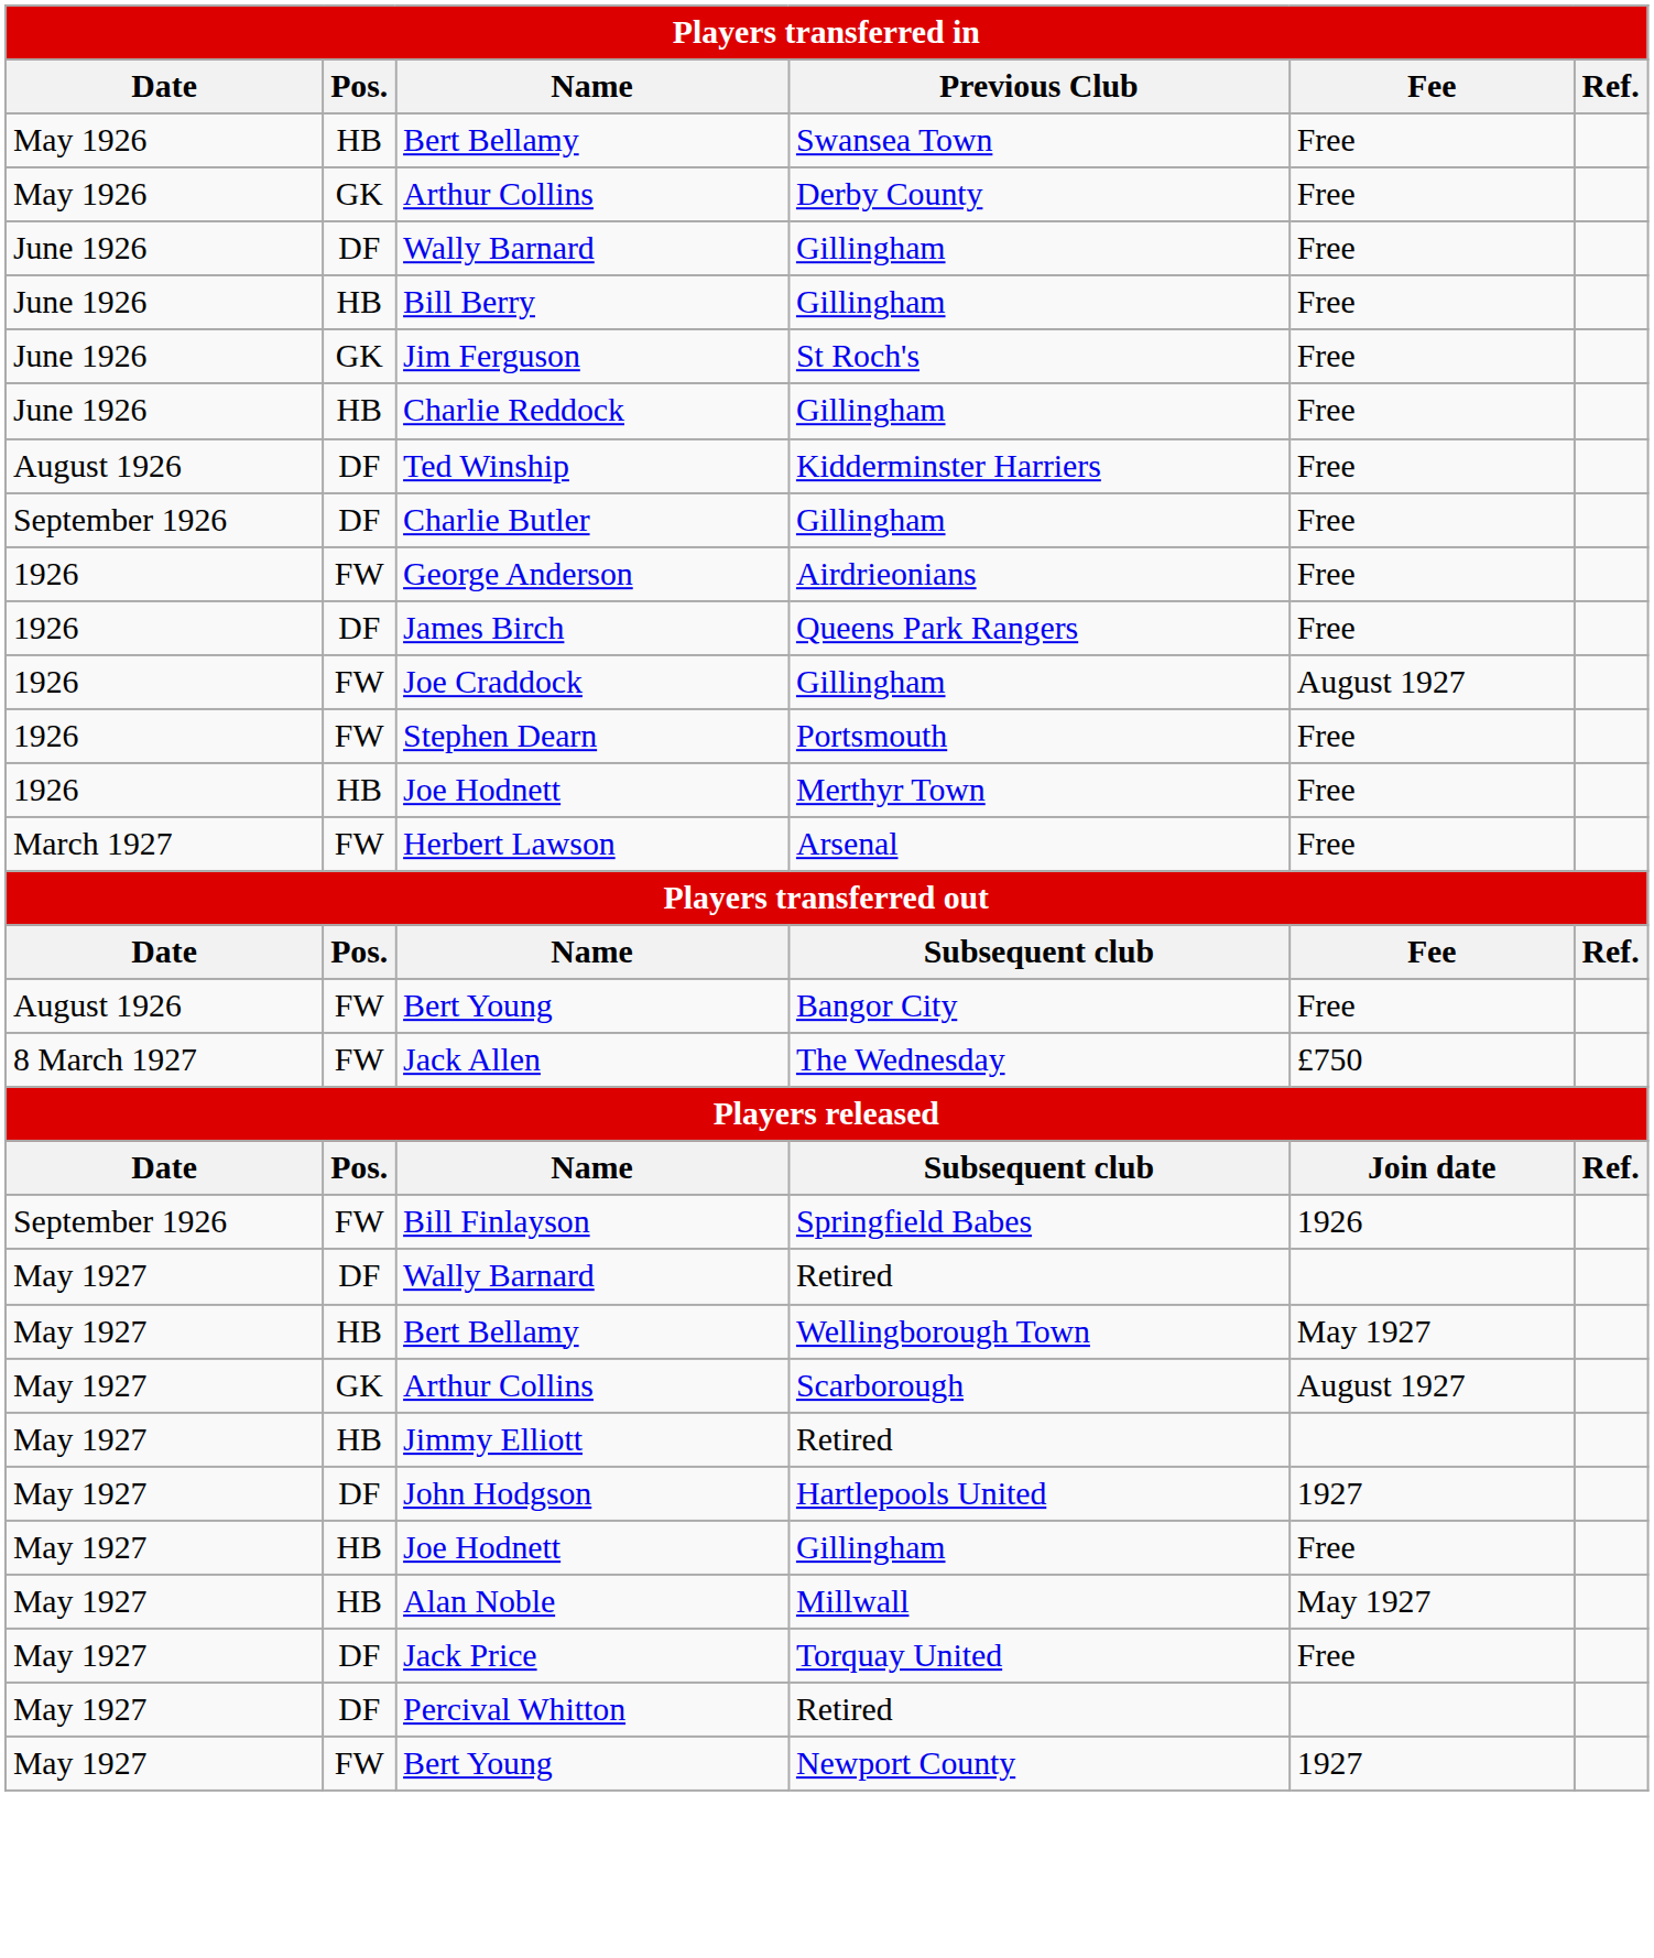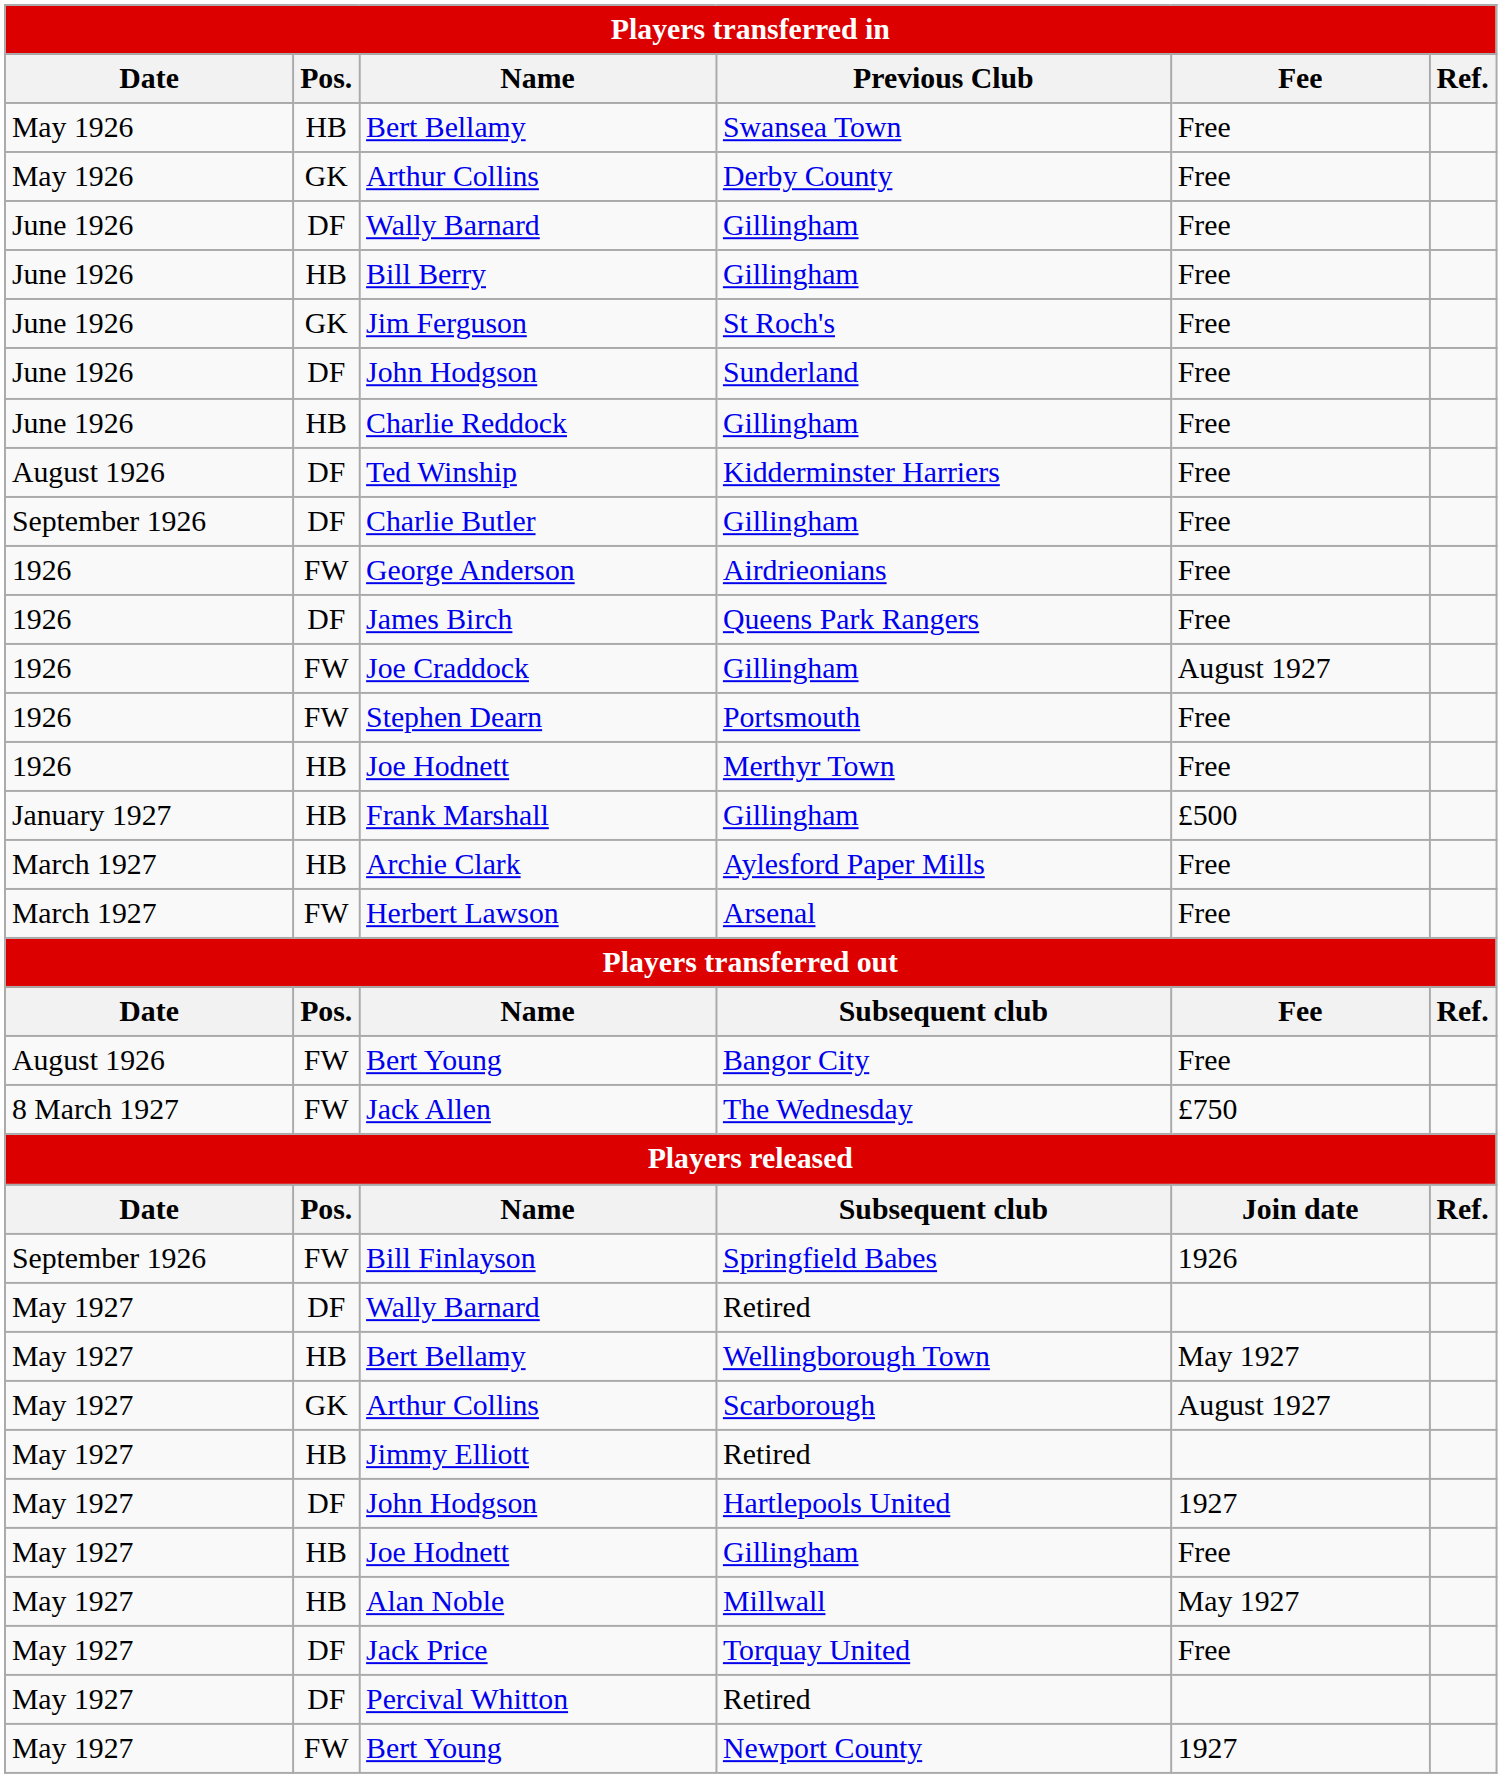 <table style="font-size:95%;" class="wikitable">
 <tr>
 <th style="background:#d00; color:white; text-align:center;" colspan="6">Players transferred in</th>
 </tr>
 <tr>
 <th style="width:140px;">Date</th>
 <th style="width:25px;">Pos.</th>
 <th style="width:175px;">Name</th>
 <th style="width:225px;">Previous Club</th>
 <th style="width:125px;">Fee</th>
 <th style="width:25px;">Ref.</th>
 </tr>
 <tr>
 <td>May 1926</td>
 <td style="text-align:center;">HB</td>
 <td> <a href='#'>Bert Bellamy</a></td>
 <td> <a href='#'>Swansea Town</a></td>
 <td>Free</td>
 <td></td>
 </tr>
 <tr>
 <td>May 1926</td>
 <td style="text-align:center;">GK</td>
 <td> <a href='#'>Arthur Collins</a></td>
 <td> <a href='#'>Derby County</a></td>
 <td>Free</td>
 <td></td>
 </tr>
 <tr>
 <td>June 1926</td>
 <td style="text-align:center;">DF</td>
 <td> <a href='#'>Wally Barnard</a></td>
 <td> <a href='#'>Gillingham</a></td>
 <td>Free</td>
 <td></td>
 </tr>
 <tr>
 <td>June 1926</td>
 <td style="text-align:center;">HB</td>
 <td> <a href='#'>Bill Berry</a></td>
 <td> <a href='#'>Gillingham</a></td>
 <td>Free</td>
 <td></td>
 </tr>
 <tr>
 <td>June 1926</td>
 <td style="text-align:center;">GK</td>
 <td> <a href='#'>Jim Ferguson</a></td>
 <td> <a href='#'>St Roch's</a></td>
+<td>Free</td>
+<td></td>
+</tr>
+<tr>
+<td>June 1926</td>
+<td style="text-align:center;">DF</td>
+<td> <a href='#'>John Hodgson</a></td>
+<td> <a href='#'>Sunderland</a></td>
 <td>Free</td>
 <td></td>
 </tr>
 <tr>
 <td>June 1926</td>
 <td style="text-align:center;">HB</td>
 <td> <a href='#'>Charlie Reddock</a></td>
 <td> <a href='#'>Gillingham</a></td>
 <td>Free</td>
 <td></td>
 </tr>
 <tr>
 <td>August 1926</td>
 <td style="text-align:center;">DF</td>
 <td> <a href='#'>Ted Winship</a></td>
 <td> <a href='#'>Kidderminster Harriers</a></td>
 <td>Free</td>
 <td></td>
 </tr>
 <tr>
 <td>September 1926</td>
 <td style="text-align:center;">DF</td>
 <td> <a href='#'>Charlie Butler</a></td>
 <td> <a href='#'>Gillingham</a></td>
 <td>Free</td>
 <td></td>
 </tr>
 <tr>
 <td>1926</td>
 <td style="text-align:center;">FW</td>
 <td> <a href='#'>George Anderson</a></td>
 <td> <a href='#'>Airdrieonians</a></td>
 <td>Free</td>
 <td></td>
 </tr>
 <tr>
 <td>1926</td>
 <td style="text-align:center;">DF</td>
 <td> <a href='#'>James Birch</a></td>
 <td> <a href='#'>Queens Park Rangers</a></td>
 <td>Free</td>
 <td></td>
 </tr>
 <tr>
 <td>1926</td>
 <td style="text-align:center;">FW</td>
 <td> <a href='#'>Joe Craddock</a></td>
 <td> <a href='#'>Gillingham</a></td>
 <td>August 1927</td>
 <td></td>
 </tr>
 <tr>
 <td>1926</td>
 <td style="text-align:center;">FW</td>
 <td> <a href='#'>Stephen Dearn</a></td>
 <td> <a href='#'>Portsmouth</a></td>
 <td>Free</td>
 <td></td>
 </tr>
 <tr>
 <td>1926</td>
 <td style="text-align:center;">HB</td>
 <td> <a href='#'>Joe Hodnett</a></td>
 <td> <a href='#'>Merthyr Town</a></td>
+<td>Free</td>
+<td></td>
+</tr>
+<tr>
+<td>January 1927</td>
+<td style="text-align:center;">HB</td>
+<td> <a href='#'>Frank Marshall</a></td>
+<td> <a href='#'>Gillingham</a></td>
+<td>£500</td>
+<td></td>
+</tr>
+<tr>
+<td>March 1927</td>
+<td style="text-align:center;">HB</td>
+<td> <a href='#'>Archie Clark</a></td>
+<td> <a href='#'>Aylesford Paper Mills</a></td>
 <td>Free</td>
 <td></td>
 </tr>
 <tr>
 <td>March 1927</td>
 <td style="text-align:center;">FW</td>
 <td> <a href='#'>Herbert Lawson</a></td>
 <td> <a href='#'>Arsenal</a></td>
 <td>Free</td>
 <td></td>
 </tr>
 <tr>
 <th style="background:#d00; color:white; text-align:center;" colspan="6">Players transferred out</th>
 </tr>
 <tr>
 <th>Date</th>
 <th>Pos.</th>
 <th>Name</th>
 <th>Subsequent club</th>
 <th>Fee</th>
 <th>Ref.</th>
 </tr>
 <tr>
 <td>August 1926</td>
 <td style="text-align:center;">FW</td>
 <td> <a href='#'>Bert Young</a></td>
 <td> <a href='#'>Bangor City</a></td>
 <td>Free</td>
 <td></td>
 </tr>
 <tr>
 <td>8 March 1927</td>
 <td style="text-align:center;">FW</td>
 <td> <a href='#'>Jack Allen</a></td>
 <td> <a href='#'>The Wednesday</a></td>
 <td>£750</td>
 <td></td>
 </tr>
 <tr>
 <th style="background:#d00; color:white; text-align:center;" colspan="6">Players released</th>
 </tr>
 <tr>
 <th>Date</th>
 <th>Pos.</th>
 <th>Name</th>
 <th>Subsequent club</th>
 <th>Join date</th>
 <th>Ref.</th>
 </tr>
 <tr>
 <td>September 1926</td>
 <td style="text-align:center;">FW</td>
 <td> <a href='#'>Bill Finlayson</a></td>
 <td> <a href='#'>Springfield Babes</a></td>
 <td>1926</td>
 <td></td>
 </tr>
 <tr>
 <td>May 1927</td>
 <td style="text-align:center;">DF</td>
 <td> <a href='#'>Wally Barnard</a></td>
 <td>Retired</td>
 <td></td>
 <td></td>
 </tr>
 <tr>
 <td>May 1927</td>
 <td style="text-align:center;">HB</td>
 <td> <a href='#'>Bert Bellamy</a></td>
 <td> <a href='#'>Wellingborough Town</a></td>
 <td>May 1927</td>
 <td></td>
 </tr>
 <tr>
 <td>May 1927</td>
 <td style="text-align:center;">GK</td>
 <td> <a href='#'>Arthur Collins</a></td>
 <td> <a href='#'>Scarborough</a></td>
 <td>August 1927</td>
 <td></td>
 </tr>
 <tr>
 <td>May 1927</td>
 <td style="text-align:center;">HB</td>
 <td> <a href='#'>Jimmy Elliott</a></td>
 <td>Retired</td>
 <td></td>
 <td></td>
 </tr>
 <tr>
 <td>May 1927</td>
 <td style="text-align:center;">DF</td>
 <td> <a href='#'>John Hodgson</a></td>
 <td> <a href='#'>Hartlepools United</a></td>
 <td>1927</td>
 <td></td>
 </tr>
 <tr>
 <td>May 1927</td>
 <td style="text-align:center;">HB</td>
 <td> <a href='#'>Joe Hodnett</a></td>
 <td> <a href='#'>Gillingham</a></td>
 <td>Free</td>
 <td></td>
 </tr>
 <tr>
 <td>May 1927</td>
 <td style="text-align:center;">HB</td>
 <td> <a href='#'>Alan Noble</a></td>
 <td> <a href='#'>Millwall</a></td>
 <td>May 1927</td>
 <td></td>
 </tr>
 <tr>
 <td>May 1927</td>
 <td style="text-align:center;">DF</td>
 <td> <a href='#'>Jack Price</a></td>
 <td> <a href='#'>Torquay United</a></td>
 <td>Free</td>
 <td></td>
 </tr>
 <tr>
 <td>May 1927</td>
 <td style="text-align:center;">DF</td>
 <td> <a href='#'>Percival Whitton</a></td>
 <td>Retired</td>
 <td></td>
 <td></td>
 </tr>
 <tr>
 <td>May 1927</td>
 <td style="text-align:center;">FW</td>
 <td> <a href='#'>Bert Young</a></td>
 <td> <a href='#'>Newport County</a></td>
 <td>1927</td>
 <td></td>
 </tr>
 </table>
